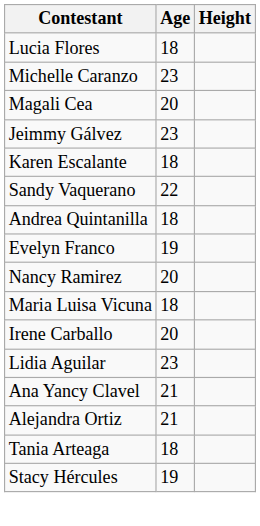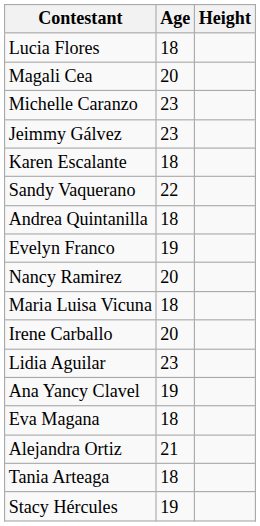 <table class="sortable wikitable">
 <tr>
 <th>Contestant</th>
 <th>Age</th>
 <th>Height</th>
 </tr>
 <tr>
 <td>Lucia Flores</td>
 <td>18</td>
 <td></td>
 </tr>
 <tr>
-<td>Michelle Caranzo</td>
-<td>23</td>
+<td>Magali Cea</td>
+<td>20</td>
 <td></td>
 </tr>
 <tr>
-<td>Magali Cea</td>
-<td>20</td>
+<td>Michelle Caranzo</td>
+<td>23</td>
 <td></td>
 </tr>
 <tr>
 <td>Jeimmy Gálvez</td>
 <td>23</td>
 <td></td>
 </tr>
 <tr>
 <td>Karen Escalante</td>
 <td>18</td>
 <td></td>
 </tr>
 <tr>
 <td>Sandy Vaquerano</td>
 <td>22</td>
 <td></td>
 </tr>
 <tr>
 <td>Andrea Quintanilla</td>
 <td>18</td>
 <td></td>
 </tr>
 <tr>
 <td>Evelyn Franco</td>
 <td>19</td>
 <td></td>
 </tr>
 <tr>
 <td>Nancy Ramirez</td>
 <td>20</td>
 <td></td>
 </tr>
 <tr>
 <td>Maria Luisa Vicuna</td>
 <td>18</td>
 <td></td>
 </tr>
 <tr>
 <td>Irene Carballo</td>
 <td>20</td>
 <td></td>
 </tr>
 <tr>
 <td>Lidia Aguilar</td>
 <td>23</td>
 <td></td>
 </tr>
 <tr>
 <td>Ana Yancy Clavel</td>
-<td>21</td>
+<td>19</td>
+<td></td>
+</tr>
+<tr>
+<td>Eva Magana</td>
+<td>18</td>
 <td></td>
 </tr>
 <tr>
 <td>Alejandra Ortiz</td>
 <td>21</td>
 <td></td>
 </tr>
 <tr>
 <td>Tania Arteaga</td>
 <td>18</td>
 <td></td>
 </tr>
 <tr>
 <td>Stacy Hércules</td>
 <td>19</td>
 <td></td>
 </tr>
 </table>
